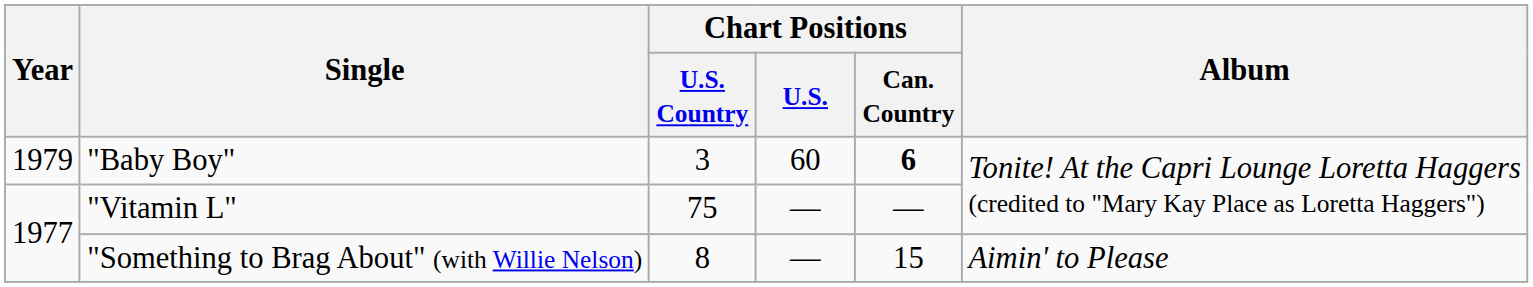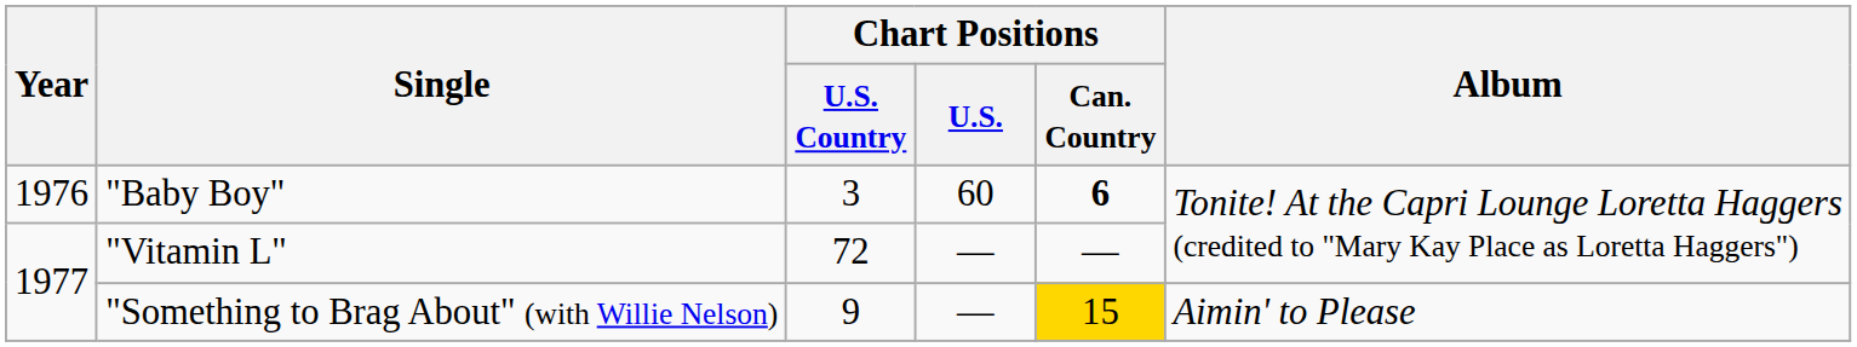 <table class="wikitable sortable" style="font-size: 100%;">
 <tr>
 <th rowspan="2">Year</th>
 <th rowspan="2">Single</th>
 <th colspan="3">Chart Positions</th>
 <th rowspan="2">Album</th>
 </tr>
 <tr>
 <th style="width:45px;"><small><a href='#'>U.S. Country</a></small></th>
 <th style="width:45px;"><small><a href='#'>U.S.</a></small></th>
 <th style="width:45px;"><small>Can. Country</small></th>
 </tr>
 <tr>
-<td>1979</td>
+<td>1976</td>
 <td>"Baby Boy"</td>
 <td style="text-align:center;">3</td>
 <td style="text-align:center;">60</td>
 <td style="text-align:center;"><strong>6</strong></td>
 <td rowspan="2"><em>Tonite! At the Capri Lounge Loretta Haggers</em><br><small>(credited to "Mary Kay Place as Loretta Haggers")</small></td>
 </tr>
 <tr>
 <td rowspan="2">1977</td>
 <td>"Vitamin L"</td>
-<td style="text-align:center;">75</td>
+<td style="text-align:center;">72</td>
 <td style="text-align:center;">—</td>
 <td style="text-align:center;">—</td>
 </tr>
 <tr>
 <td>"Something to Brag About" <small>(with <a href='#'>Willie Nelson</a>)</small></td>
-<td style="text-align:center;">8</td>
+<td style="text-align:center;">9</td>
 <td style="text-align:center;">—</td>
-<td style="text-align:center;">15</td>
+<td style="background: gold; text-align:center;">15</td>
 <td><em>Aimin' to Please</em></td>
 </tr>
 </table>
